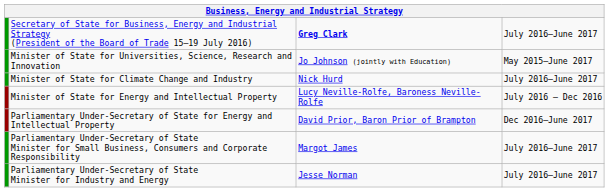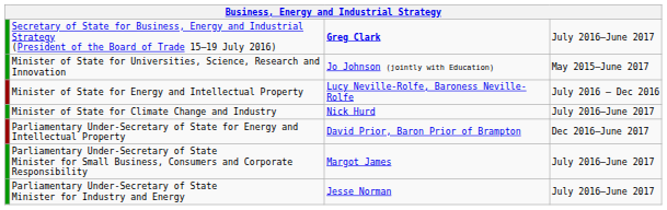 <table class="wikitable">
 <tr>
 <th colspan="4"><a href='#'>Business, Energy and Industrial Strategy</a></th>
 </tr>
 <tr>
 <td style="width:1px; background:#090;"></td>
 <td style="width: 450px;"><a href='#'>Secretary of State for Business, Energy and Industrial Strategy</a><br> (<a href='#'>President of the Board of Trade</a> 15–19 July 2016)</td>
 <td style="width: 320px;"><strong><a href='#'>Greg Clark</a></strong></td>
 <td>July 2016–June 2017</td>
 </tr>
 <tr>
 <td style="width:1px; background:#090;"></td>
 <td>Minister of State for Universities, Science, Research and Innovation</td>
 <td><a href='#'>Jo Johnson</a> <small>(jointly with Education)</small></td>
 <td>May 2015–June 2017</td>
 </tr>
 <tr>
+<td style="width:1px; background:#900;"></td>
+<td>Minister of State for Energy and Intellectual Property</td>
+<td><a href='#'>Lucy Neville-Rolfe, Baroness Neville-Rolfe</a></td>
+<td>July 2016 – Dec 2016</td>
+</tr>
+<tr>
 <td style="width:1px; background:#090;"></td>
 <td>Minister of State for Climate Change and Industry</td>
 <td><a href='#'>Nick Hurd</a></td>
 <td>July 2016–June 2017</td>
-</tr>
-<tr>
-<td style="width:1px; background:#900;"></td>
-<td>Minister of State for Energy and Intellectual Property</td>
-<td><a href='#'>Lucy Neville-Rolfe, Baroness Neville-Rolfe</a></td>
-<td>July 2016 – Dec 2016</td>
 </tr>
 <tr>
 <td style="width:1px; background:#900;"></td>
 <td>Parliamentary Under-Secretary of State for Energy and Intellectual Property</td>
 <td><a href='#'>David Prior, Baron Prior of Brampton</a></td>
 <td>Dec 2016–June 2017</td>
 </tr>
 <tr>
 <td style="width:1px; background:#090;"></td>
 <td>Parliamentary Under-Secretary of State <br> Minister for Small Business, Consumers and Corporate Responsibility</td>
 <td><a href='#'>Margot James</a></td>
 <td>July 2016–June 2017</td>
 </tr>
 <tr>
 <td style="width:1px; background:#090;"></td>
 <td>Parliamentary Under-Secretary of State <br> Minister for Industry and Energy</td>
 <td><a href='#'>Jesse Norman</a></td>
 <td>July 2016–June 2017</td>
 </tr>
 </table>
